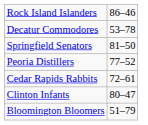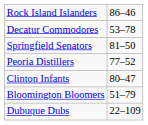 <table class="wikitable">
 <tr>
 <td><a href='#'>Rock Island Islanders</a></td>
 <td>86–46</td>
 </tr>
 <tr>
 <td><a href='#'>Decatur Commodores</a></td>
 <td>53–78</td>
 </tr>
 <tr>
 <td><a href='#'>Springfield Senators</a></td>
 <td>81–50</td>
 </tr>
 <tr>
 <td><a href='#'>Peoria Distillers</a></td>
 <td>77–52</td>
 </tr>
 <tr>
-<td><a href='#'>Cedar Rapids Rabbits</a></td>
-<td>72–61</td>
-</tr>
-<tr>
 <td><a href='#'>Clinton Infants</a></td>
 <td>80–47</td>
 </tr>
 <tr>
 <td><a href='#'>Bloomington Bloomers</a></td>
 <td>51–79</td>
 </tr>
+<tr>
+<td><a href='#'>Dubuque Dubs</a></td>
+<td>22–109</td>
+</tr>
 </table>
